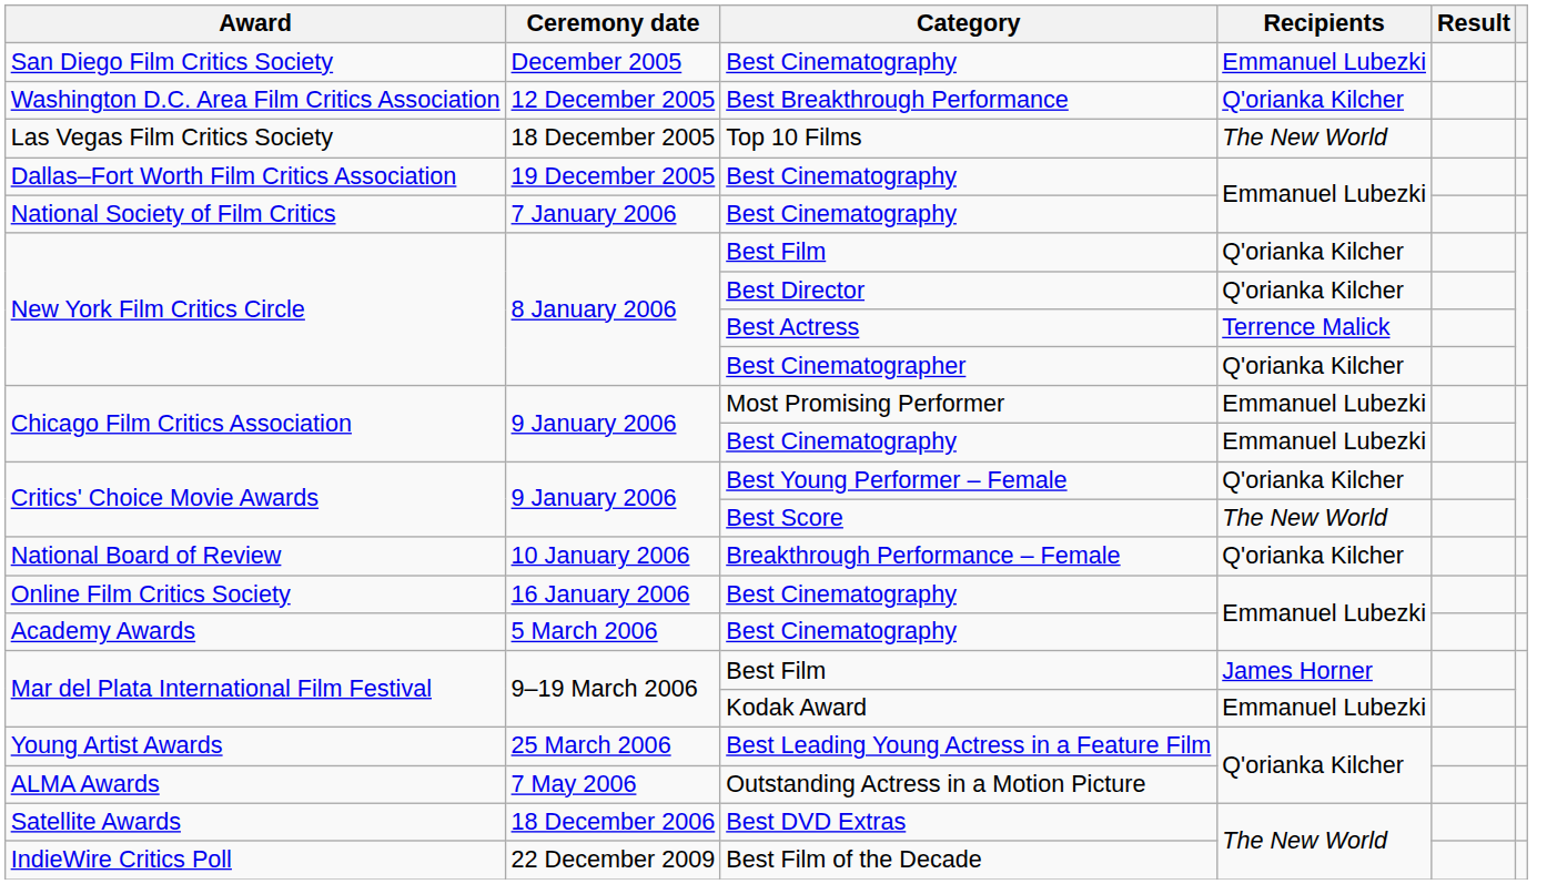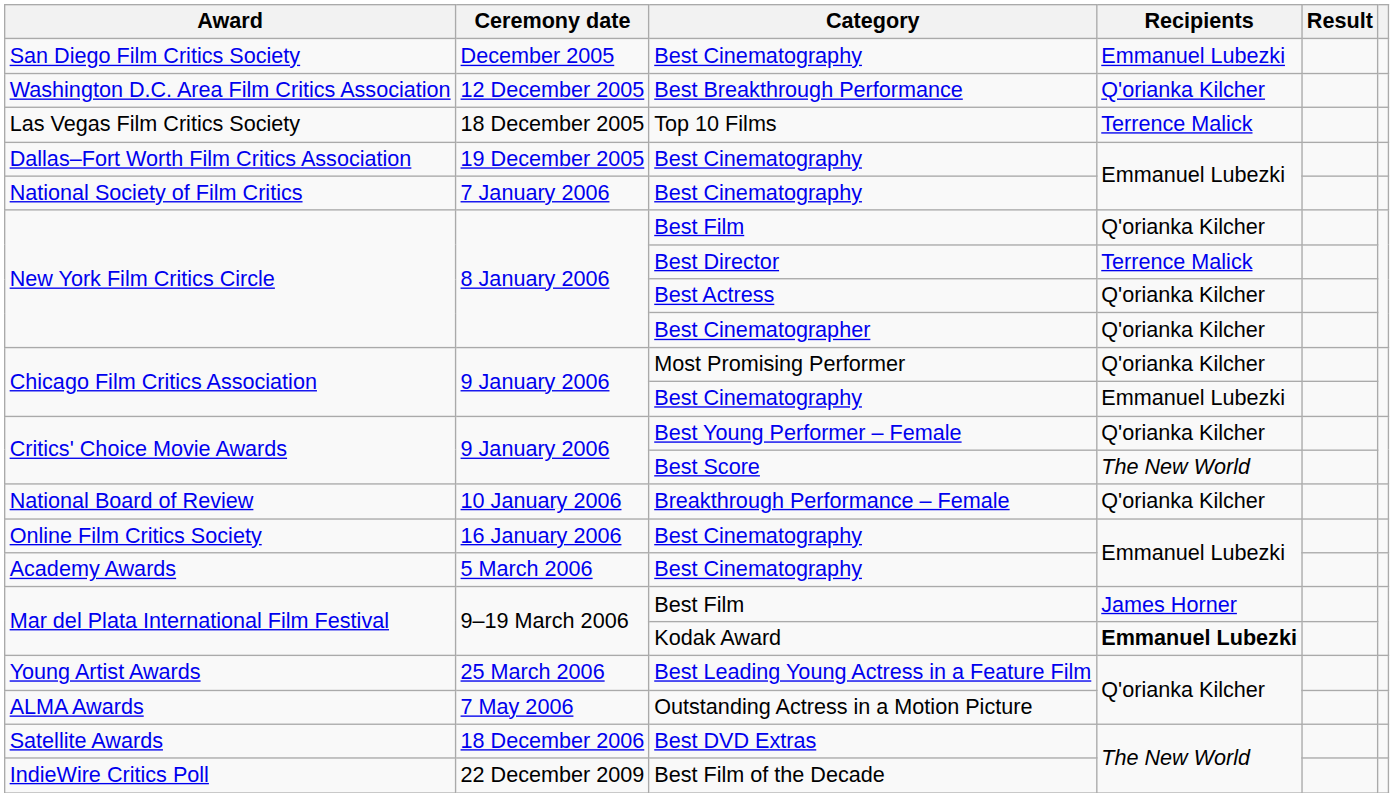 <table class="wikitable plainrowheaders sortable">
 <tr>
 <th scope="col">Award</th>
 <th scope="col">Ceremony date</th>
 <th scope="col">Category</th>
 <th scope="col">Recipients</th>
 <th scope="col">Result</th>
 <th class="unsortable" scope="col"></th>
 </tr>
 <tr>
 <td><a href='#'>San Diego Film Critics Society</a></td>
 <td><a href='#'>December 2005</a></td>
 <td><a href='#'>Best Cinematography</a></td>
 <td><a href='#'>Emmanuel Lubezki</a></td>
 <td></td>
 <td></td>
 </tr>
 <tr>
 <td><a href='#'>Washington D.C. Area Film Critics Association</a></td>
 <td><a href='#'>12 December 2005</a></td>
 <td><a href='#'>Best Breakthrough Performance</a></td>
 <td><a href='#'>Q'orianka Kilcher</a></td>
 <td></td>
 <td></td>
 </tr>
 <tr>
 <td>Las Vegas Film Critics Society</td>
 <td>18 December 2005</td>
 <td>Top 10 Films</td>
-<td><em>The New World</em></td>
+<td><a href='#'>Terrence Malick</a></td>
 <td></td>
 <td></td>
 </tr>
 <tr>
 <td><a href='#'>Dallas–Fort Worth Film Critics Association</a></td>
 <td><a href='#'>19 December 2005</a></td>
 <td><a href='#'>Best Cinematography</a></td>
 <td rowspan="2">Emmanuel Lubezki</td>
 <td></td>
 <td></td>
 </tr>
 <tr>
 <td><a href='#'>National Society of Film Critics</a></td>
 <td><a href='#'>7 January 2006</a></td>
 <td><a href='#'>Best Cinematography</a></td>
 <td></td>
 <td></td>
 </tr>
 <tr>
 <td rowspan="4"><a href='#'>New York Film Critics Circle</a></td>
 <td rowspan="4"><a href='#'>8 January 2006</a></td>
 <td><a href='#'>Best Film</a></td>
 <td>Q'orianka Kilcher</td>
 <td></td>
 <td rowspan="4"></td>
 </tr>
 <tr>
 <td><a href='#'>Best Director</a></td>
-<td>Q'orianka Kilcher</td>
+<td><a href='#'>Terrence Malick</a></td>
 <td></td>
 </tr>
 <tr>
 <td><a href='#'>Best Actress</a></td>
-<td><a href='#'>Terrence Malick</a></td>
+<td>Q'orianka Kilcher</td>
 <td></td>
 </tr>
 <tr>
 <td><a href='#'>Best Cinematographer</a></td>
 <td>Q'orianka Kilcher</td>
 <td></td>
 </tr>
 <tr>
 <td rowspan="2"><a href='#'>Chicago Film Critics Association</a></td>
 <td rowspan="2"><a href='#'>9 January 2006</a></td>
 <td>Most Promising Performer</td>
-<td>Emmanuel Lubezki</td>
+<td>Q'orianka Kilcher</td>
 <td></td>
 <td rowspan="2"></td>
 </tr>
 <tr>
 <td><a href='#'>Best Cinematography</a></td>
 <td>Emmanuel Lubezki</td>
 <td></td>
 </tr>
 <tr>
 <td rowspan="2"><a href='#'>Critics' Choice Movie Awards</a></td>
 <td rowspan="2"><a href='#'>9 January 2006</a></td>
 <td><a href='#'>Best Young Performer – Female</a></td>
 <td>Q'orianka Kilcher</td>
 <td></td>
 <td rowspan="2"></td>
 </tr>
 <tr>
 <td><a href='#'>Best Score</a></td>
 <td><em>The New World</em></td>
 <td></td>
 </tr>
 <tr>
 <td><a href='#'>National Board of Review</a></td>
 <td><a href='#'>10 January 2006</a></td>
 <td><a href='#'>Breakthrough Performance – Female</a></td>
 <td>Q'orianka Kilcher</td>
 <td></td>
 <td></td>
 </tr>
 <tr>
 <td><a href='#'>Online Film Critics Society</a></td>
 <td><a href='#'>16 January 2006</a></td>
 <td><a href='#'>Best Cinematography</a></td>
 <td rowspan="2">Emmanuel Lubezki</td>
 <td></td>
 <td></td>
 </tr>
 <tr>
 <td><a href='#'>Academy Awards</a></td>
 <td><a href='#'>5 March 2006</a></td>
 <td><a href='#'>Best Cinematography</a></td>
 <td></td>
 <td></td>
 </tr>
 <tr>
 <td rowspan="2"><a href='#'>Mar del Plata International Film Festival</a></td>
 <td rowspan="2">9–19 March 2006</td>
 <td>Best Film</td>
 <td><a href='#'>James Horner</a></td>
 <td></td>
 <td rowspan="2"></td>
 </tr>
 <tr>
 <td>Kodak Award</td>
-<td>Emmanuel Lubezki</td>
+<td><strong>Emmanuel Lubezki</strong></td>
 <td></td>
 </tr>
 <tr>
 <td><a href='#'>Young Artist Awards</a></td>
 <td><a href='#'>25 March 2006</a></td>
 <td><a href='#'>Best Leading Young Actress in a Feature Film</a></td>
 <td rowspan="2">Q'orianka Kilcher</td>
 <td></td>
 <td></td>
 </tr>
 <tr>
 <td><a href='#'>ALMA Awards</a></td>
 <td><a href='#'>7 May 2006</a></td>
 <td>Outstanding Actress in a Motion Picture</td>
 <td></td>
 <td></td>
 </tr>
 <tr>
 <td><a href='#'>Satellite Awards</a></td>
 <td><a href='#'>18 December 2006</a></td>
 <td><a href='#'>Best DVD Extras</a></td>
 <td rowspan="2"><em>The New World</em></td>
 <td></td>
 <td></td>
 </tr>
 <tr>
 <td><a href='#'>IndieWire Critics Poll</a></td>
 <td>22 December 2009</td>
 <td>Best Film of the Decade</td>
 <td></td>
 <td></td>
 </tr>
 </table>
